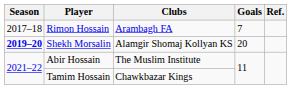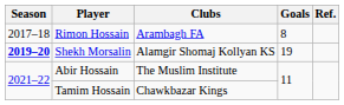 <table class="wikitable">
 <tr>
 <th>Season</th>
 <th>Player</th>
 <th>Clubs</th>
 <th>Goals</th>
 <th>Ref.</th>
 </tr>
 <tr>
 <td>2017–18</td>
 <td> <a href='#'>Rimon Hossain</a></td>
 <td><a href='#'>Arambagh FA</a></td>
-<td>7</td>
+<td>8</td>
 <td></td>
 </tr>
 <tr>
 <td><strong><a href='#'>2019–20</a></strong></td>
 <td> <a href='#'>Shekh Morsalin</a></td>
 <td>Alamgir Shomaj Kollyan KS</td>
-<td>20</td>
+<td>19</td>
 <td></td>
 </tr>
 <tr>
 <td rowspan=2><a href='#'>2021–22</a></td>
 <td> Abir Hossain</td>
 <td>The Muslim Institute</td>
 <td rowspan=2>11</td>
 <td rowspan=2></td>
 </tr>
 <tr>
 <td> Tamim Hossain</td>
 <td>Chawkbazar Kings</td>
 </tr>
 </table>
